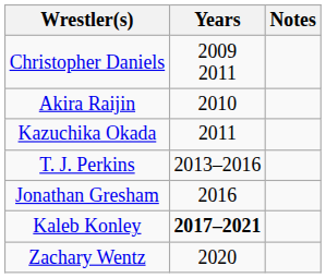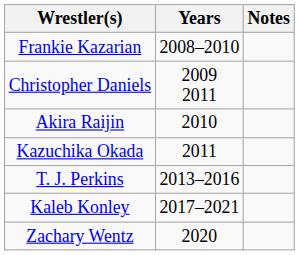 <table class="wikitable sortable" style="text-align:center;">
 <tr>
 <th>Wrestler(s)</th>
 <th>Years</th>
 <th>Notes</th>
+</tr>
+<tr>
+<td><a href='#'>Frankie Kazarian</a></td>
+<td>2008–2010</td>
+<td></td>
 </tr>
 <tr>
 <td><a href='#'>Christopher Daniels</a></td>
 <td>2009<br>2011</td>
 <td></td>
 </tr>
 <tr>
 <td><a href='#'>Akira Raijin</a></td>
 <td>2010</td>
 <td></td>
 </tr>
 <tr>
 <td><a href='#'>Kazuchika Okada</a></td>
 <td>2011</td>
 <td></td>
 </tr>
 <tr>
 <td><a href='#'>T. J. Perkins</a></td>
 <td>2013–2016</td>
 <td></td>
 </tr>
 <tr>
-<td><a href='#'>Jonathan Gresham</a></td>
-<td>2016</td>
-<td></td>
-</tr>
-<tr>
 <td><a href='#'>Kaleb Konley</a></td>
-<td><strong>2017–2021</strong></td>
+<td>2017–2021</td>
 <td></td>
 </tr>
 <tr>
 <td><a href='#'>Zachary Wentz</a></td>
 <td>2020</td>
 <td></td>
 </tr>
 </table>
